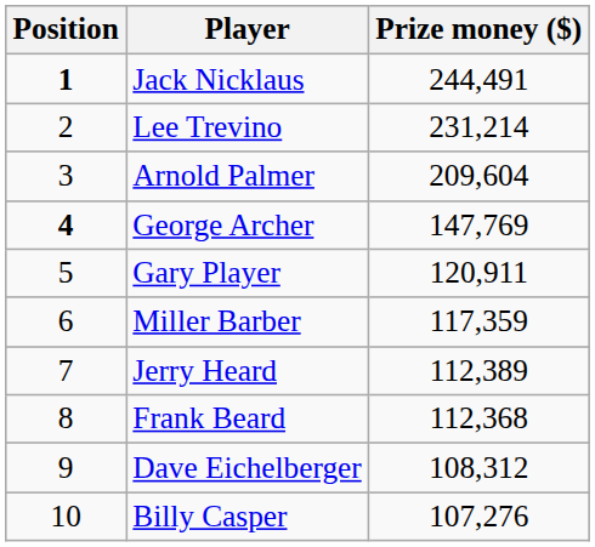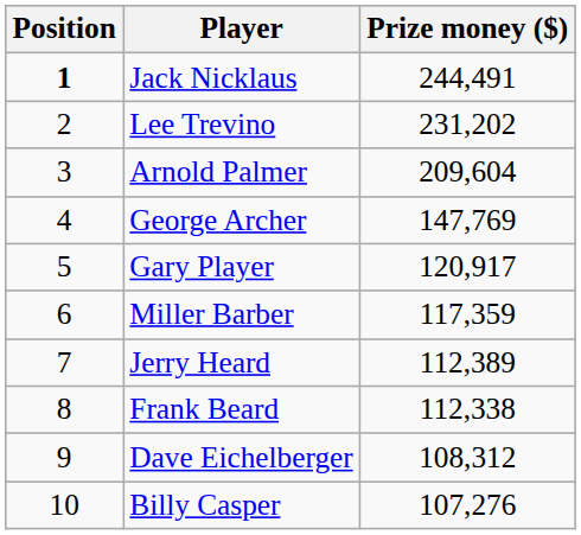 <table class="wikitable">
 <tr>
 <th>Position</th>
 <th>Player</th>
 <th>Prize money ($)</th>
 </tr>
 <tr>
 <td align=center><strong>1</strong></td>
 <td> <a href='#'>Jack Nicklaus</a></td>
 <td align=center>244,491</td>
 </tr>
 <tr>
 <td align=center>2</td>
 <td> <a href='#'>Lee Trevino</a></td>
-<td align=center>231,214</td>
+<td align=center>231,202</td>
 </tr>
 <tr>
 <td align=center>3</td>
 <td> <a href='#'>Arnold Palmer</a></td>
 <td align=center>209,604</td>
 </tr>
 <tr>
-<td align=center><strong>4</strong></td>
+<td align=center>4</td>
 <td> <a href='#'>George Archer</a></td>
 <td align=center>147,769</td>
 </tr>
 <tr>
 <td align=center>5</td>
 <td> <a href='#'>Gary Player</a></td>
-<td align=center>120,911</td>
+<td align=center>120,917</td>
 </tr>
 <tr>
 <td align=center>6</td>
 <td> <a href='#'>Miller Barber</a></td>
 <td align=center>117,359</td>
 </tr>
 <tr>
 <td align=center>7</td>
 <td> <a href='#'>Jerry Heard</a></td>
 <td align=center>112,389</td>
 </tr>
 <tr>
 <td align=center>8</td>
 <td> <a href='#'>Frank Beard</a></td>
-<td align=center>112,368</td>
+<td align=center>112,338</td>
 </tr>
 <tr>
 <td align=center>9</td>
 <td> <a href='#'>Dave Eichelberger</a></td>
 <td align=center>108,312</td>
 </tr>
 <tr>
 <td align=center>10</td>
 <td> <a href='#'>Billy Casper</a></td>
 <td align=center>107,276</td>
 </tr>
 </table>
